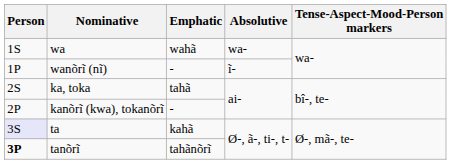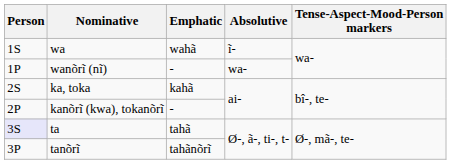 <table class="wikitable">
 <tr>
 <th>Person</th>
 <th>Nominative</th>
 <th>Emphatic</th>
 <th>Absolutive</th>
 <th>Tense-Aspect-Mood-Person<br>markers</th>
 </tr>
 <tr>
 <td>1S</td>
 <td>wa</td>
 <td>wahã</td>
-<td>wa-</td>
+<td>ĩ-</td>
 <td rowspan="2">wa-</td>
 </tr>
 <tr>
 <td>1P</td>
 <td>wanõrĩ (nĩ)</td>
 <td>-</td>
-<td>ĩ-</td>
+<td>wa-</td>
 </tr>
 <tr>
 <td>2S</td>
 <td>ka, toka</td>
-<td>tahã</td>
+<td>kahã</td>
 <td rowspan="2">ai-</td>
 <td rowspan="2">bî-, te-</td>
 </tr>
 <tr>
 <td>2P</td>
 <td>kanõrĩ (kwa), tokanõrĩ</td>
 <td>-</td>
 </tr>
 <tr>
 <td style="background: lavender;">3S</td>
 <td>ta</td>
-<td>kahã</td>
+<td>tahã</td>
 <td rowspan="2">Ø-, ã-, ti-, t-</td>
 <td rowspan="2">Ø-, mã-, te-</td>
 </tr>
 <tr>
-<td><strong>3P</strong></td>
+<td>3P</td>
 <td>tanõrĩ</td>
 <td>tahãnõrĩ</td>
 </tr>
 </table>
